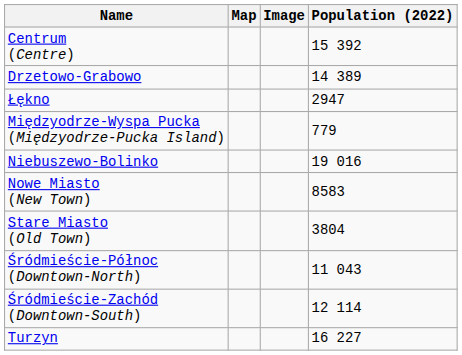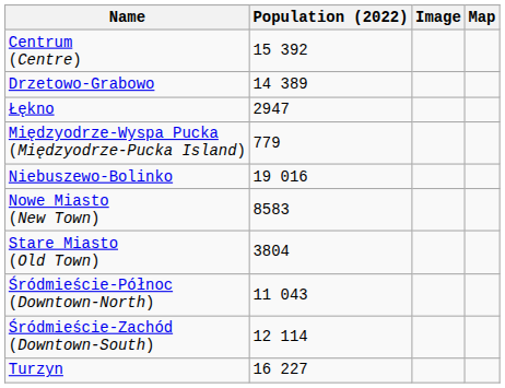 <table class="wikitable sortable">
 <tr>
 <th>Name</th>
+<th>Population (2022)</th>
+<th>Image</th>
 <th>Map</th>
-<th>Image</th>
-<th>Population (2022)</th>
 </tr>
 <tr>
 <td><a href='#'>Centrum</a><br>(<em>Centre</em>)</td>
+<td>15 392</td>
 <td></td>
 <td></td>
-<td>15 392</td>
 </tr>
 <tr>
 <td><a href='#'>Drzetowo-Grabowo</a></td>
+<td>14 389</td>
 <td></td>
 <td></td>
-<td>14 389</td>
 </tr>
 <tr>
 <td><a href='#'>Łękno</a></td>
+<td>2947</td>
 <td></td>
 <td></td>
-<td>2947</td>
 </tr>
 <tr>
 <td><a href='#'>Międzyodrze-Wyspa Pucka</a><br>(<em>Międzyodrze-Pucka Island</em>)</td>
+<td>779</td>
 <td></td>
 <td></td>
-<td>779</td>
 </tr>
 <tr>
 <td><a href='#'>Niebuszewo-Bolinko</a></td>
+<td>19 016</td>
 <td></td>
 <td></td>
-<td>19 016</td>
 </tr>
 <tr>
 <td><a href='#'>Nowe Miasto</a><br>(<em>New Town</em>)</td>
+<td>8583</td>
 <td></td>
 <td></td>
-<td>8583</td>
 </tr>
 <tr>
 <td><a href='#'>Stare Miasto</a><br>(<em>Old Town</em>)</td>
+<td>3804</td>
 <td></td>
 <td></td>
-<td>3804</td>
 </tr>
 <tr>
 <td><a href='#'>Śródmieście-Północ</a><br>(<em>Downtown-North</em>)</td>
+<td>11 043</td>
 <td></td>
 <td></td>
-<td>11 043</td>
 </tr>
 <tr>
 <td><a href='#'>Śródmieście-Zachód</a><br>(<em>Downtown-South</em>)</td>
+<td>12 114</td>
 <td></td>
 <td></td>
-<td>12 114</td>
 </tr>
 <tr>
 <td><a href='#'>Turzyn</a></td>
+<td>16 227</td>
 <td></td>
 <td></td>
-<td>16 227</td>
 </tr>
 </table>
